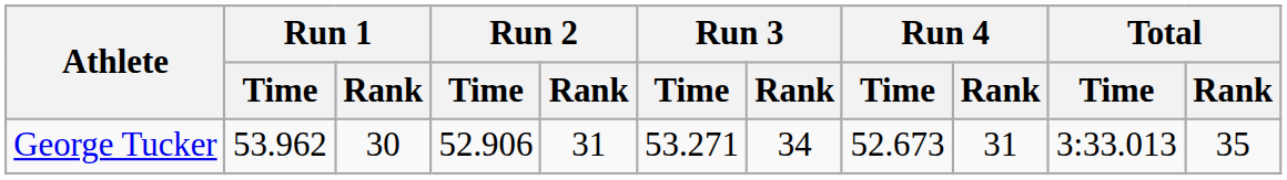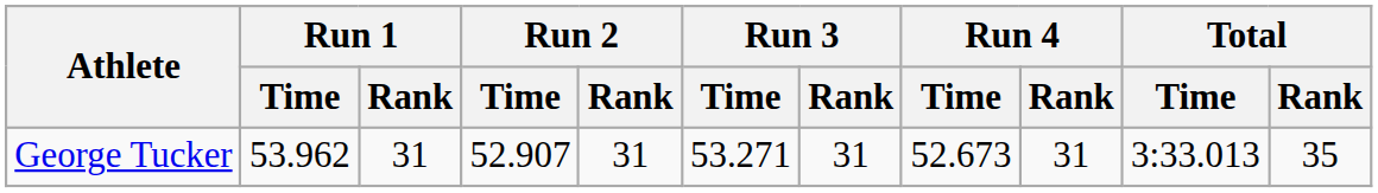 <table class="wikitable" border="1" style="font-size:90%">
 <tr>
 <th rowspan="2">Athlete</th>
 <th colspan="2">Run 1</th>
 <th colspan="2">Run 2</th>
 <th colspan="2">Run 3</th>
 <th colspan="2">Run 4</th>
 <th colspan="2">Total</th>
 </tr>
 <tr>
 <th>Time</th>
 <th>Rank</th>
 <th>Time</th>
 <th>Rank</th>
 <th>Time</th>
 <th>Rank</th>
 <th>Time</th>
 <th>Rank</th>
 <th>Time</th>
 <th>Rank</th>
 </tr>
 <tr>
 <td><a href='#'>George Tucker</a></td>
 <td align="center">53.962</td>
-<td align="center">30</td>
-<td align="center">52.906</td>
+<td align="center">31</td>
+<td align="center">52.907</td>
 <td align="center">31</td>
 <td align="center">53.271</td>
-<td align="center">34</td>
+<td align="center">31</td>
 <td align="center">52.673</td>
 <td align="center">31</td>
 <td align="center">3:33.013</td>
 <td align="center">35</td>
 </tr>
 </table>
